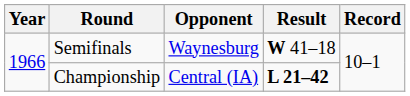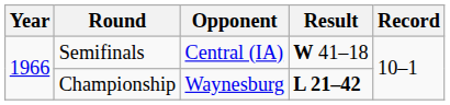 <table class="wikitable">
 <tr>
 <th>Year</th>
 <th>Round</th>
 <th>Opponent</th>
 <th>Result</th>
 <th>Record</th>
 </tr>
 <tr>
 <td rowspan="2"><a href='#'>1966</a></td>
 <td>Semifinals</td>
-<td><a href='#'>Waynesburg</a></td>
+<td><a href='#'>Central (IA)</a></td>
 <td><strong>W</strong> 41–18</td>
 <td rowspan="2">10–1</td>
 </tr>
 <tr>
 <td>Championship</td>
-<td><a href='#'>Central (IA)</a></td>
+<td><a href='#'>Waynesburg</a></td>
 <td><strong>L 21–42</strong></td>
 </tr>
 </table>
